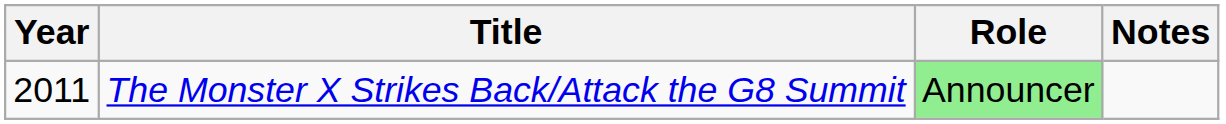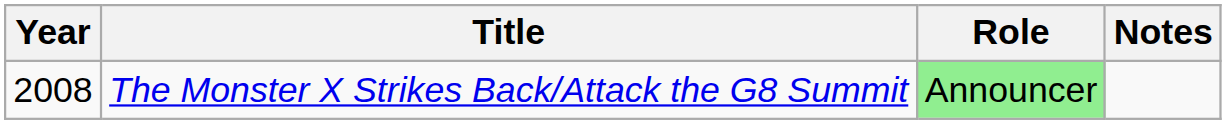 <table class="wikitable">
 <tr>
 <th>Year</th>
 <th>Title</th>
 <th>Role</th>
 <th>Notes</th>
 </tr>
 <tr>
-<td>2011</td>
+<td>2008</td>
 <td><em><a href='#'>The Monster X Strikes Back/Attack the G8 Summit</a></em></td>
 <td style="background: lightgreen;">Announcer</td>
 <td></td>
 </tr>
 </table>
